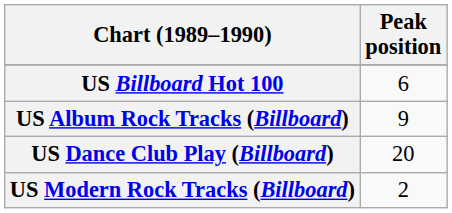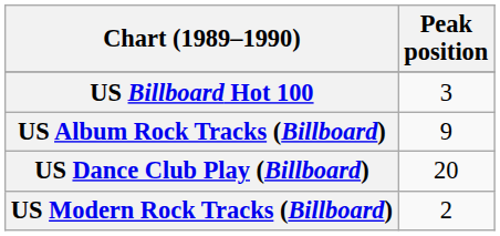 <table class="wikitable sortable plainrowheaders" style="text-align:center">
 <tr>
 <th>Chart (1989–1990)</th>
 <th>Peak<br>position</th>
 </tr>
 <tr>
 </tr>
 <tr>
 </tr>
 <tr>
 </tr>
 <tr>
 </tr>
 <tr>
 <th scope="row">US <a href='#'><em>Billboard</em> Hot 100</a></th>
-<td>6</td>
+<td>3</td>
 </tr>
 <tr>
 <th scope="row">US <a href='#'>Album Rock Tracks</a> (<em><a href='#'>Billboard</a></em>)</th>
 <td>9</td>
 </tr>
 <tr>
 <th scope="row">US <a href='#'>Dance Club Play</a> (<em><a href='#'>Billboard</a></em>)<br></th>
 <td>20</td>
 </tr>
 <tr>
 <th scope="row">US <a href='#'>Modern Rock Tracks</a> (<em><a href='#'>Billboard</a></em>)</th>
 <td>2</td>
 </tr>
 </table>
